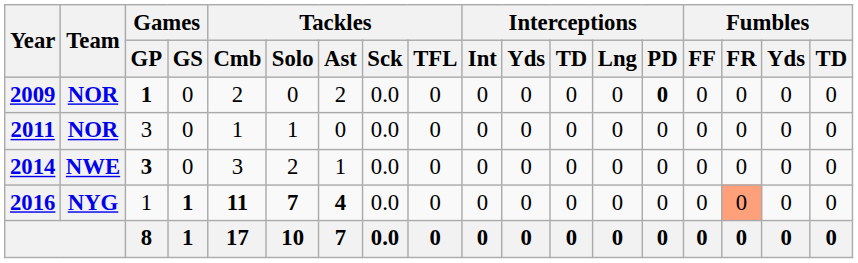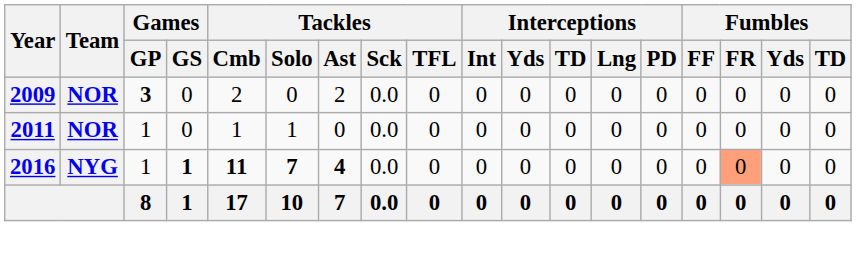 <table class="wikitable" style="text-align:center">
 <tr>
 <th rowspan="2">Year</th>
 <th rowspan="2">Team</th>
 <th colspan="2">Games</th>
 <th colspan="5">Tackles</th>
 <th colspan="5">Interceptions</th>
 <th colspan="4">Fumbles</th>
 </tr>
 <tr>
 <th>GP</th>
 <th>GS</th>
 <th>Cmb</th>
 <th>Solo</th>
 <th>Ast</th>
 <th>Sck</th>
 <th>TFL</th>
 <th>Int</th>
 <th>Yds</th>
 <th>TD</th>
 <th>Lng</th>
 <th>PD</th>
 <th>FF</th>
 <th>FR</th>
 <th>Yds</th>
 <th>TD</th>
 </tr>
 <tr>
 <th><a href='#'>2009</a></th>
 <th><a href='#'>NOR</a></th>
-<td><strong>1</strong></td>
+<td><strong>3</strong></td>
 <td>0</td>
 <td>2</td>
 <td>0</td>
 <td>2</td>
-<td>0.0</td>
-<td>0</td>
-<td>0</td>
-<td>0</td>
-<td>0</td>
-<td>0</td>
-<td><strong>0</strong></td>
-<td>0</td>
-<td>0</td>
-<td>0</td>
-<td>0</td>
-</tr>
-<tr>
-<th><a href='#'>2011</a></th>
-<th><a href='#'>NOR</a></th>
-<td>3</td>
-<td>0</td>
-<td>1</td>
-<td>1</td>
-<td>0</td>
 <td>0.0</td>
 <td>0</td>
 <td>0</td>
 <td>0</td>
 <td>0</td>
 <td>0</td>
 <td>0</td>
 <td>0</td>
 <td>0</td>
 <td>0</td>
 <td>0</td>
 </tr>
 <tr>
-<th><a href='#'>2014</a></th>
-<th><a href='#'>NWE</a></th>
-<td><strong>3</strong></td>
+<th><a href='#'>2011</a></th>
+<th><a href='#'>NOR</a></th>
+<td>1</td>
 <td>0</td>
-<td>3</td>
-<td>2</td>
 <td>1</td>
+<td>1</td>
+<td>0</td>
 <td>0.0</td>
 <td>0</td>
 <td>0</td>
 <td>0</td>
 <td>0</td>
 <td>0</td>
 <td>0</td>
 <td>0</td>
 <td>0</td>
 <td>0</td>
 <td>0</td>
 </tr>
 <tr>
 <th><a href='#'>2016</a></th>
 <th><a href='#'>NYG</a></th>
 <td>1</td>
 <td><strong>1</strong></td>
 <td><strong>11</strong></td>
 <td><strong>7</strong></td>
 <td><strong>4</strong></td>
 <td>0.0</td>
 <td>0</td>
 <td>0</td>
 <td>0</td>
 <td>0</td>
 <td>0</td>
 <td>0</td>
 <td>0</td>
 <td style="background: lightsalmon;">0</td>
 <td>0</td>
 <td>0</td>
 </tr>
 <tr>
 <th colspan="2"></th>
 <th>8</th>
 <th>1</th>
 <th>17</th>
 <th>10</th>
 <th>7</th>
 <th>0.0</th>
 <th>0</th>
 <th>0</th>
 <th>0</th>
 <th>0</th>
 <th>0</th>
 <th>0</th>
 <th>0</th>
 <th>0</th>
 <th>0</th>
 <th>0</th>
 </tr>
 </table>
